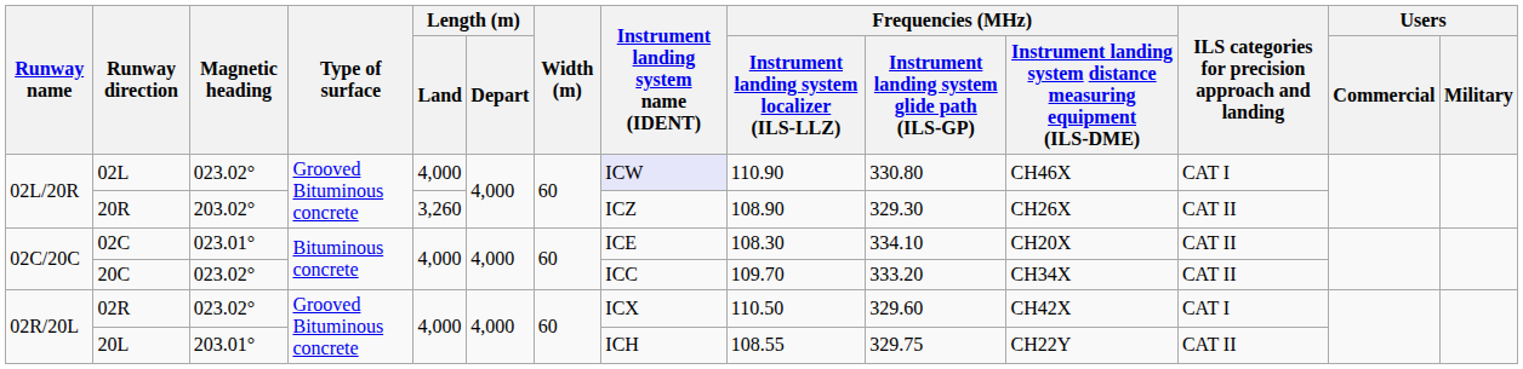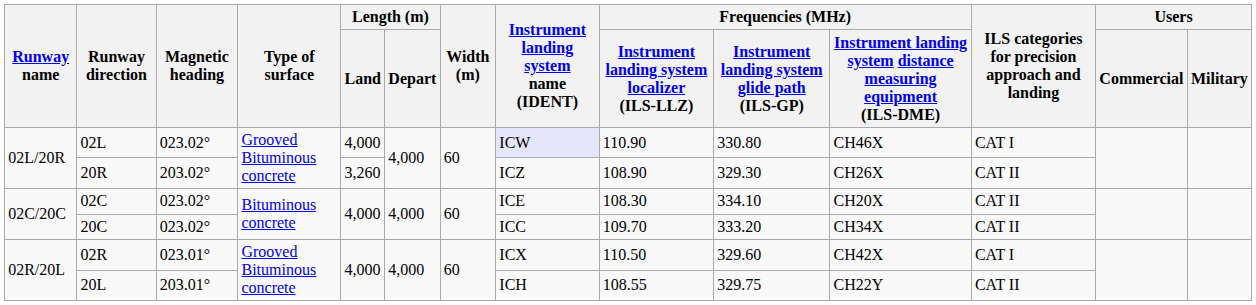 <table class=wikitable>
 <tr>
 <th rowspan=2><a href='#'>Runway</a> name</th>
 <th rowspan=2>Runway direction</th>
 <th rowspan=2>Magnetic heading</th>
 <th rowspan=2>Type of surface</th>
 <th colspan=2>Length (m)</th>
 <th rowspan=2>Width (m)</th>
 <th rowspan=2><a href='#'>Instrument landing system</a><br>name<br>(IDENT)</th>
 <th colspan=3>Frequencies (MHz)</th>
 <th rowspan=2>ILS categories for precision approach and landing</th>
 <th colspan=2>Users</th>
 </tr>
 <tr>
 <th>Land</th>
 <th>Depart</th>
 <th><a href='#'>Instrument landing system localizer</a><br>(ILS-LLZ)</th>
 <th><a href='#'>Instrument landing system glide path</a><br>(ILS-GP)</th>
 <th><a href='#'>Instrument landing system</a> <a href='#'>distance measuring equipment</a><br>(ILS-DME)</th>
 <th>Commercial</th>
 <th>Military</th>
 </tr>
 <tr>
 <td rowspan="2">02L/20R</td>
 <td>02L</td>
 <td>023.02°</td>
 <td rowspan="2"><a href='#'>Grooved Bituminous concrete</a></td>
 <td>4,000</td>
 <td rowspan="2">4,000</td>
 <td rowspan="2">60</td>
 <td style="background: lavender;">ICW</td>
 <td>110.90</td>
 <td>330.80</td>
 <td>CH46X</td>
 <td>CAT I</td>
 <td rowspan="2"></td>
 <td rowspan="2"></td>
 </tr>
 <tr>
 <td>20R</td>
 <td>203.02°</td>
 <td>3,260</td>
 <td>ICZ</td>
 <td>108.90</td>
 <td>329.30</td>
 <td>CH26X</td>
 <td>CAT II</td>
 </tr>
 <tr>
 <td rowspan="2">02C/20C</td>
 <td>02C</td>
-<td>023.01°</td>
+<td>023.02°</td>
 <td rowspan="2"><a href='#'>Bituminous concrete</a></td>
 <td rowspan="2">4,000</td>
 <td rowspan="2">4,000</td>
 <td rowspan="2">60</td>
 <td>ICE</td>
 <td>108.30</td>
 <td>334.10</td>
 <td>CH20X</td>
 <td>CAT II</td>
 <td rowspan="2"></td>
 <td rowspan="2"></td>
 </tr>
 <tr>
 <td>20C</td>
 <td>023.02°</td>
 <td>ICC</td>
 <td>109.70</td>
 <td>333.20</td>
 <td>CH34X</td>
 <td>CAT II</td>
 </tr>
 <tr>
 <td rowspan="2">02R/20L</td>
 <td>02R</td>
-<td>023.02°</td>
+<td>023.01°</td>
 <td rowspan="2"><a href='#'>Grooved Bituminous concrete</a></td>
 <td rowspan="2">4,000</td>
 <td rowspan="2">4,000</td>
 <td rowspan="2">60</td>
 <td>ICX</td>
 <td>110.50</td>
 <td>329.60</td>
 <td>CH42X</td>
 <td>CAT I</td>
 <td rowspan="2"></td>
 <td rowspan="2"></td>
 </tr>
 <tr>
 <td>20L</td>
 <td>203.01°</td>
 <td>ICH</td>
 <td>108.55</td>
 <td>329.75</td>
 <td>CH22Y</td>
 <td>CAT II</td>
 </tr>
 </table>
